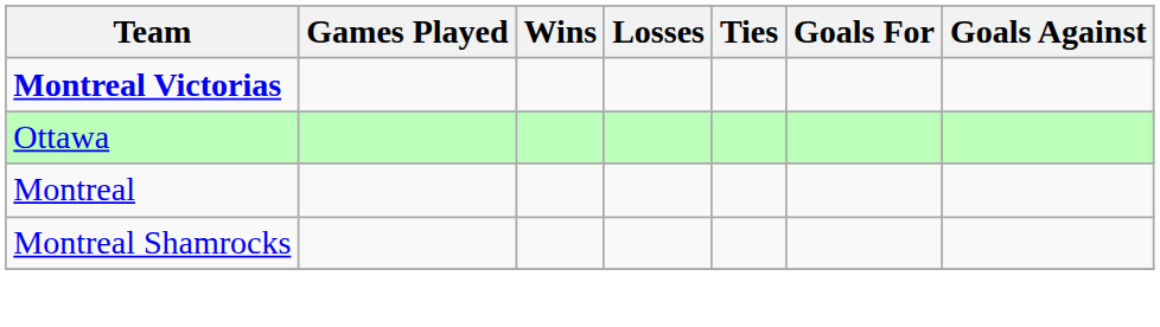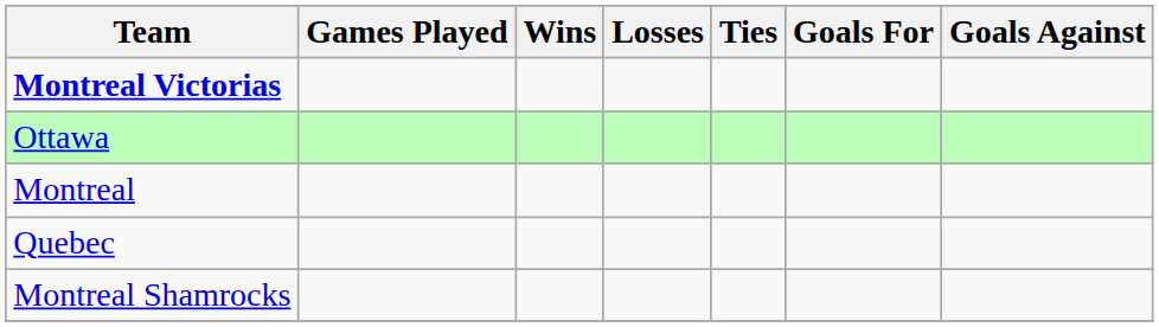 <table class="wikitable">
 <tr>
 <th>Team</th>
 <th>Games Played</th>
 <th>Wins</th>
 <th>Losses</th>
 <th>Ties</th>
 <th>Goals For</th>
 <th>Goals Against</th>
 </tr>
 <tr>
 <td><strong><a href='#'>Montreal Victorias</a></strong></td>
 <td></td>
 <td></td>
 <td></td>
 <td></td>
 <td></td>
 <td></td>
 </tr>
 <tr bgcolor="#bbffbb">
 <td><a href='#'>Ottawa</a></td>
 <td></td>
 <td></td>
 <td></td>
 <td></td>
 <td></td>
 <td></td>
 </tr>
 <tr>
 <td><a href='#'>Montreal</a></td>
 <td></td>
 <td></td>
 <td></td>
 <td></td>
 <td></td>
 <td></td>
 </tr>
 <tr>
+<td><a href='#'>Quebec</a></td>
+<td></td>
+<td></td>
+<td></td>
+<td></td>
+<td></td>
+<td></td>
+</tr>
+<tr>
 <td><a href='#'>Montreal Shamrocks</a></td>
 <td></td>
 <td></td>
 <td></td>
 <td></td>
 <td></td>
 <td></td>
 </tr>
 <tr>
 </tr>
 </table>
